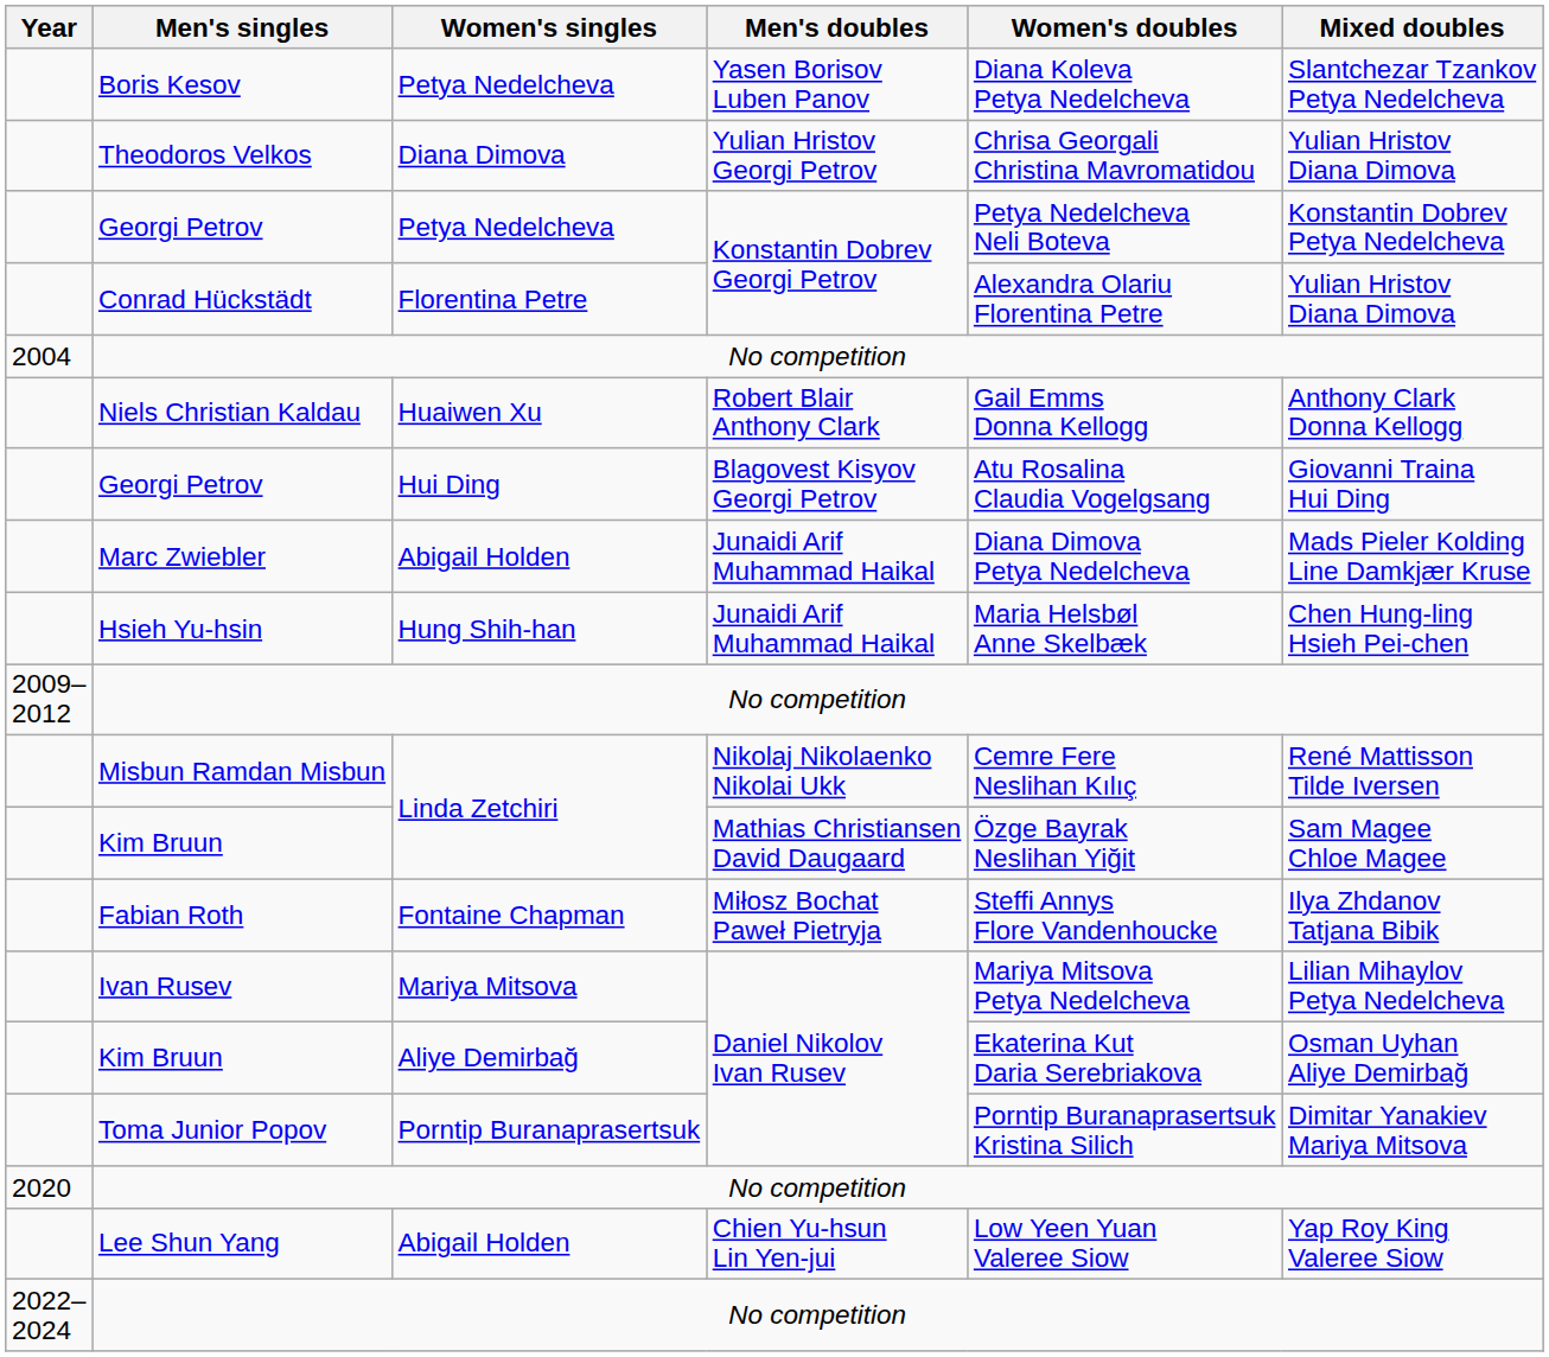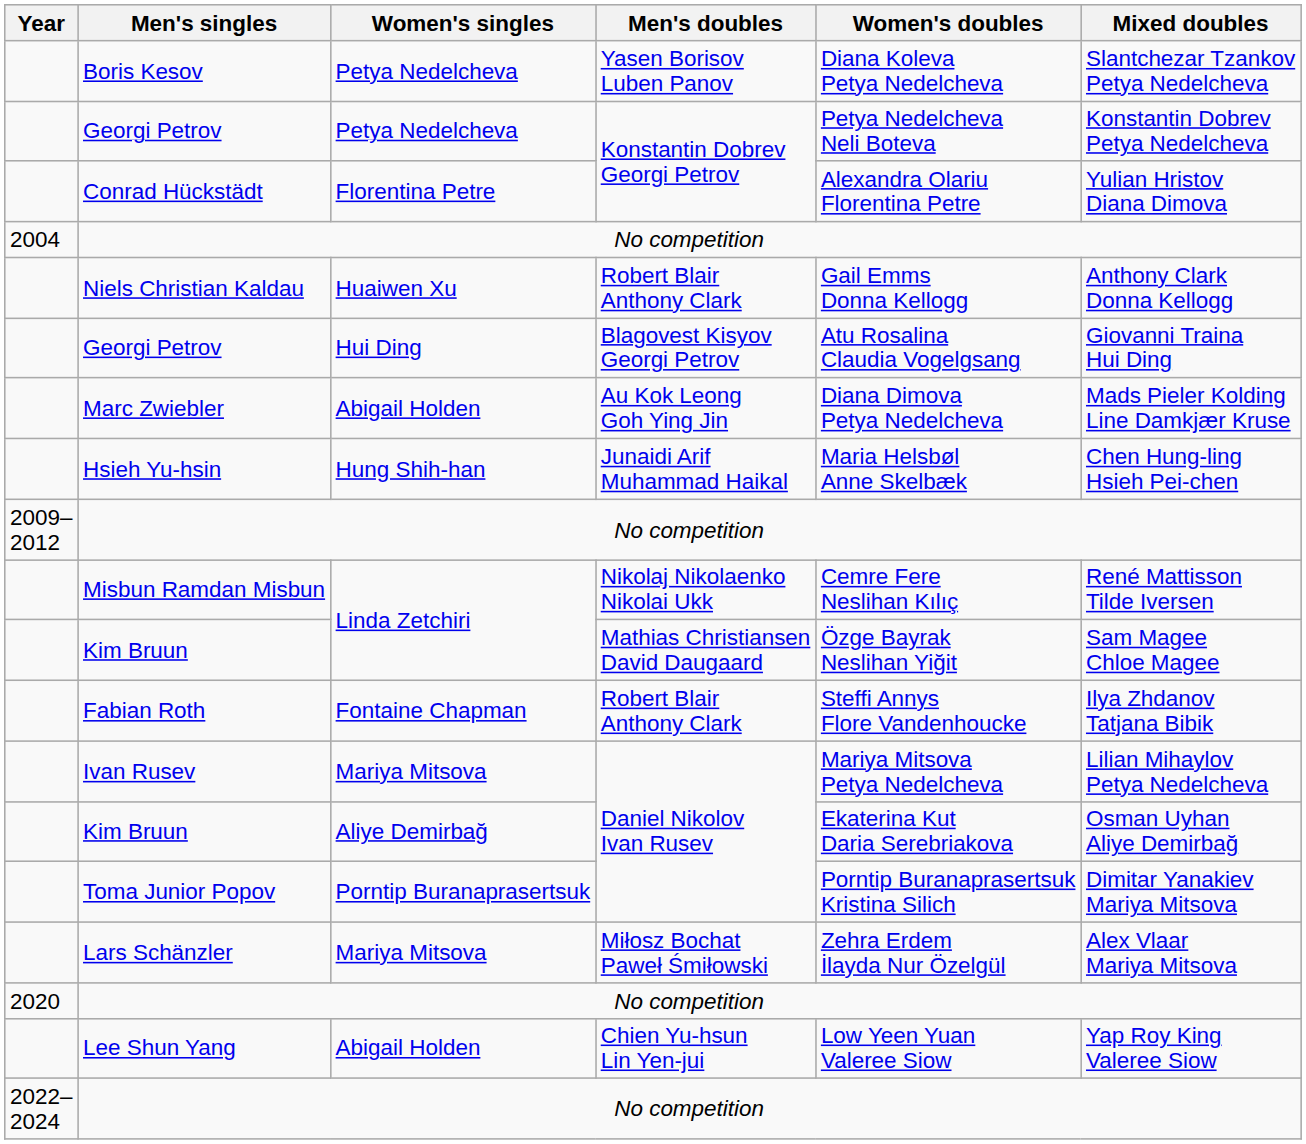 <table class=wikitable style="font-size:90%;">
 <tr>
 <th>Year</th>
 <th>Men's singles</th>
 <th>Women's singles</th>
 <th>Men's doubles</th>
 <th>Women's doubles</th>
 <th>Mixed doubles</th>
 </tr>
 <tr>
 <td></td>
 <td> <a href='#'>Boris Kesov</a></td>
 <td> <a href='#'>Petya Nedelcheva</a></td>
 <td> <a href='#'>Yasen Borisov</a> <br>  <a href='#'>Luben Panov</a></td>
 <td> <a href='#'>Diana Koleva</a> <br>  <a href='#'>Petya Nedelcheva</a></td>
 <td> <a href='#'>Slantchezar Tzankov</a> <br>  <a href='#'>Petya Nedelcheva</a></td>
-</tr>
-<tr>
-<td></td>
-<td> <a href='#'>Theodoros Velkos</a></td>
-<td> <a href='#'>Diana Dimova</a></td>
-<td> <a href='#'>Yulian Hristov</a> <br>  <a href='#'>Georgi Petrov</a></td>
-<td> <a href='#'>Chrisa Georgali</a> <br>  <a href='#'>Christina Mavromatidou</a></td>
-<td> <a href='#'>Yulian Hristov</a> <br>  <a href='#'>Diana Dimova</a></td>
 </tr>
 <tr>
 <td></td>
 <td> <a href='#'>Georgi Petrov</a></td>
 <td> <a href='#'>Petya Nedelcheva</a></td>
 <td rowspan=2> <a href='#'>Konstantin Dobrev</a> <br>  <a href='#'>Georgi Petrov</a></td>
 <td> <a href='#'>Petya Nedelcheva</a> <br>  <a href='#'>Neli Boteva</a></td>
 <td> <a href='#'>Konstantin Dobrev</a> <br>  <a href='#'>Petya Nedelcheva</a></td>
 </tr>
 <tr>
 <td></td>
 <td> <a href='#'>Conrad Hückstädt</a></td>
 <td> <a href='#'>Florentina Petre</a></td>
 <td> <a href='#'>Alexandra Olariu</a> <br>  <a href='#'>Florentina Petre</a></td>
 <td> <a href='#'>Yulian Hristov</a> <br>  <a href='#'>Diana Dimova</a></td>
 </tr>
 <tr>
 <td>2004</td>
 <td colspan=5 align=center><em>No competition</em></td>
 </tr>
 <tr>
 <td></td>
 <td> <a href='#'>Niels Christian Kaldau</a></td>
 <td> <a href='#'>Huaiwen Xu</a></td>
 <td> <a href='#'>Robert Blair</a> <br>  <a href='#'>Anthony Clark</a></td>
 <td> <a href='#'>Gail Emms</a> <br>  <a href='#'>Donna Kellogg</a></td>
 <td> <a href='#'>Anthony Clark</a> <br>  <a href='#'>Donna Kellogg</a></td>
 </tr>
 <tr>
 <td></td>
 <td> <a href='#'>Georgi Petrov</a></td>
 <td> <a href='#'>Hui Ding</a></td>
 <td> <a href='#'>Blagovest Kisyov</a> <br>  <a href='#'>Georgi Petrov</a></td>
 <td> <a href='#'>Atu Rosalina</a> <br>  <a href='#'>Claudia Vogelgsang</a></td>
 <td> <a href='#'>Giovanni Traina</a> <br>  <a href='#'>Hui Ding</a></td>
 </tr>
 <tr>
 <td></td>
 <td> <a href='#'>Marc Zwiebler</a></td>
 <td> <a href='#'>Abigail Holden</a></td>
-<td> <a href='#'>Junaidi Arif</a> <br> <a href='#'>Muhammad Haikal</a></td>
+<td> <a href='#'>Au Kok Leong</a> <br>  <a href='#'>Goh Ying Jin</a></td>
 <td> <a href='#'>Diana Dimova</a> <br>  <a href='#'>Petya Nedelcheva</a></td>
 <td> <a href='#'>Mads Pieler Kolding</a> <br>  <a href='#'>Line Damkjær Kruse</a></td>
 </tr>
 <tr>
 <td></td>
 <td> <a href='#'>Hsieh Yu-hsin</a></td>
 <td> <a href='#'>Hung Shih-han</a></td>
 <td> <a href='#'>Junaidi Arif</a> <br> <a href='#'>Muhammad Haikal</a></td>
 <td> <a href='#'>Maria Helsbøl</a> <br>  <a href='#'>Anne Skelbæk</a></td>
 <td> <a href='#'>Chen Hung-ling</a> <br>  <a href='#'>Hsieh Pei-chen</a></td>
 </tr>
 <tr>
 <td>2009–<br>2012</td>
 <td colspan=5 align=center><em>No competition</em></td>
 </tr>
 <tr>
 <td></td>
 <td> <a href='#'>Misbun Ramdan Misbun</a></td>
 <td rowspan=2> <a href='#'>Linda Zetchiri</a></td>
 <td> <a href='#'>Nikolaj Nikolaenko</a> <br>  <a href='#'>Nikolai Ukk</a></td>
 <td> <a href='#'>Cemre Fere</a> <br>  <a href='#'>Neslihan Kılıç</a></td>
 <td> <a href='#'>René Mattisson</a> <br>  <a href='#'>Tilde Iversen</a></td>
 </tr>
 <tr>
 <td></td>
 <td> <a href='#'>Kim Bruun</a></td>
 <td> <a href='#'>Mathias Christiansen</a> <br>  <a href='#'>David Daugaard</a></td>
 <td> <a href='#'>Özge Bayrak</a> <br>  <a href='#'>Neslihan Yiğit</a></td>
 <td> <a href='#'>Sam Magee</a> <br>  <a href='#'>Chloe Magee</a></td>
 </tr>
 <tr>
 <td></td>
 <td> <a href='#'>Fabian Roth</a></td>
 <td> <a href='#'>Fontaine Chapman</a></td>
-<td> <a href='#'>Miłosz Bochat</a> <br>  <a href='#'>Paweł Pietryja</a></td>
+<td> <a href='#'>Robert Blair</a> <br>  <a href='#'>Anthony Clark</a></td>
 <td> <a href='#'>Steffi Annys</a> <br>  <a href='#'>Flore Vandenhoucke</a></td>
 <td> <a href='#'>Ilya Zhdanov</a> <br>  <a href='#'>Tatjana Bibik</a></td>
 </tr>
 <tr>
 <td></td>
 <td> <a href='#'>Ivan Rusev</a></td>
 <td> <a href='#'>Mariya Mitsova</a></td>
 <td rowspan=3> <a href='#'>Daniel Nikolov</a> <br>  <a href='#'>Ivan Rusev</a></td>
 <td> <a href='#'>Mariya Mitsova</a> <br>  <a href='#'>Petya Nedelcheva</a></td>
 <td> <a href='#'>Lilian Mihaylov</a> <br>  <a href='#'>Petya Nedelcheva</a></td>
 </tr>
 <tr>
 <td></td>
 <td> <a href='#'>Kim Bruun</a></td>
 <td> <a href='#'>Aliye Demirbağ</a></td>
 <td> <a href='#'>Ekaterina Kut</a> <br>  <a href='#'>Daria Serebriakova</a></td>
 <td> <a href='#'>Osman Uyhan</a> <br>  <a href='#'>Aliye Demirbağ</a></td>
 </tr>
 <tr>
 <td></td>
 <td> <a href='#'>Toma Junior Popov</a></td>
 <td> <a href='#'>Porntip Buranaprasertsuk</a></td>
 <td> <a href='#'>Porntip Buranaprasertsuk</a> <br>  <a href='#'>Kristina Silich</a></td>
 <td> <a href='#'>Dimitar Yanakiev</a> <br>  <a href='#'>Mariya Mitsova</a></td>
 </tr>
 <tr>
+<td></td>
+<td> <a href='#'>Lars Schänzler</a></td>
+<td> <a href='#'>Mariya Mitsova</a></td>
+<td> <a href='#'>Miłosz Bochat</a> <br>  <a href='#'>Paweł Śmiłowski</a></td>
+<td> <a href='#'>Zehra Erdem</a> <br>  <a href='#'>İlayda Nur Özelgül</a></td>
+<td> <a href='#'>Alex Vlaar</a> <br>  <a href='#'>Mariya Mitsova</a></td>
+</tr>
+<tr>
 <td>2020</td>
 <td colspan=5 align=center><em>No competition</em></td>
 </tr>
 <tr>
 <td></td>
 <td> <a href='#'>Lee Shun Yang</a></td>
 <td> <a href='#'>Abigail Holden</a></td>
 <td> <a href='#'>Chien Yu-hsun</a> <br>  <a href='#'>Lin Yen-jui</a></td>
 <td> <a href='#'>Low Yeen Yuan</a> <br> <a href='#'>Valeree Siow</a></td>
 <td> <a href='#'>Yap Roy King</a> <br> <a href='#'>Valeree Siow</a></td>
 </tr>
 <tr>
 <td>2022–<br>2024</td>
 <td colspan=5 align=center><em>No competition</em></td>
 </tr>
 </table>
